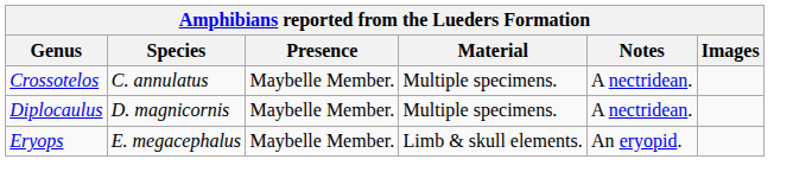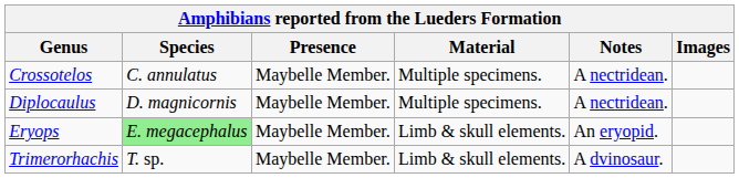 <table class="wikitable" align="center">
 <tr>
 <th colspan="6" align="center"><strong><a href='#'>Amphibians</a> reported from the Lueders Formation</strong></th>
 </tr>
 <tr>
 <th>Genus</th>
 <th>Species</th>
 <th>Presence</th>
 <th><strong>Material</strong></th>
 <th>Notes</th>
 <th>Images</th>
 </tr>
 <tr>
 <td><em><a href='#'>Crossotelos</a></em></td>
 <td><em>C. annulatus</em></td>
 <td>Maybelle Member.</td>
 <td>Multiple specimens.</td>
 <td>A <a href='#'>nectridean</a>.</td>
 <td></td>
 </tr>
 <tr>
 <td><em><a href='#'>Diplocaulus</a></em></td>
 <td><em>D. magnicornis</em></td>
 <td>Maybelle Member.</td>
 <td>Multiple specimens.</td>
 <td>A <a href='#'>nectridean</a>.</td>
 <td></td>
 </tr>
 <tr>
 <td><em><a href='#'>Eryops</a></em></td>
-<td><em>E. megacephalus</em></td>
+<td style="background: lightgreen;"><em>E. megacephalus</em></td>
 <td>Maybelle Member.</td>
 <td>Limb & skull elements.</td>
 <td>An <a href='#'>eryopid</a>.</td>
 <td></td>
 </tr>
 <tr>
+<td><em><a href='#'>Trimerorhachis</a></em></td>
+<td><em>T.</em> sp.</td>
+<td>Maybelle Member.</td>
+<td>Limb & skull elements.</td>
+<td>A <a href='#'>dvinosaur</a>.</td>
+<td></td>
+</tr>
+<tr>
 </tr>
 </table>
